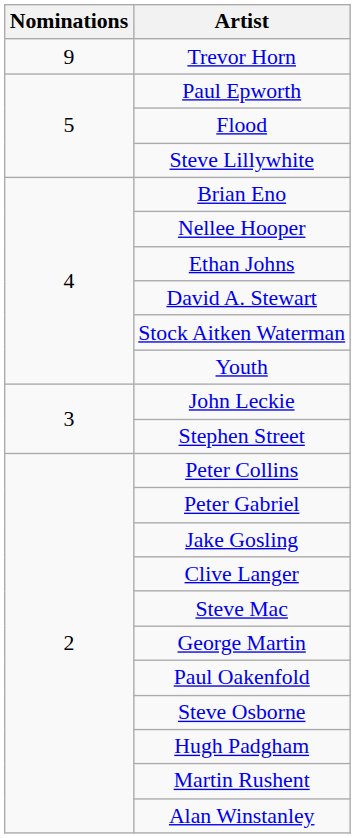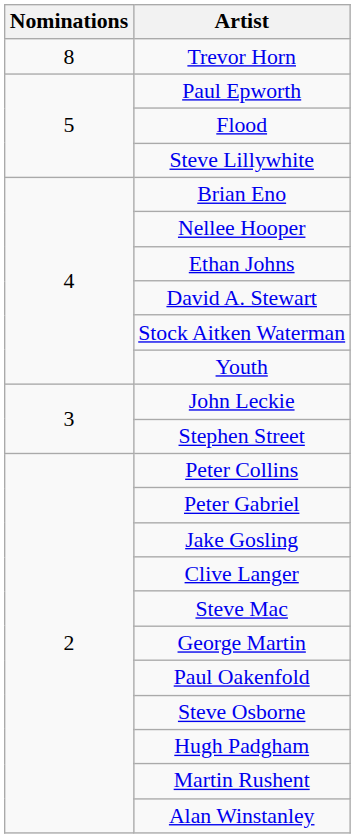 <table class="wikitable" rowspan="2" style="text-align:center;">
 <tr>
 <th scope="col" style="width:55px;">Nominations</th>
 <th scope="col" style="text-align:center;">Artist</th>
 </tr>
 <tr>
-<td>9</td>
+<td>8</td>
 <td><a href='#'>Trevor Horn</a></td>
 </tr>
 <tr>
 <td rowspan="3">5</td>
 <td><a href='#'>Paul Epworth</a></td>
 </tr>
 <tr>
 <td><a href='#'>Flood</a></td>
 </tr>
 <tr>
 <td><a href='#'>Steve Lillywhite</a></td>
 </tr>
 <tr>
 <td rowspan="6">4</td>
 <td><a href='#'>Brian Eno</a></td>
 </tr>
 <tr>
 <td><a href='#'>Nellee Hooper</a></td>
 </tr>
 <tr>
 <td><a href='#'>Ethan Johns</a></td>
 </tr>
 <tr>
 <td><a href='#'>David A. Stewart</a></td>
 </tr>
 <tr>
 <td><a href='#'>Stock Aitken Waterman</a></td>
 </tr>
 <tr>
 <td><a href='#'>Youth</a></td>
 </tr>
 <tr>
 <td rowspan="2">3</td>
 <td><a href='#'>John Leckie</a></td>
 </tr>
 <tr>
 <td><a href='#'>Stephen Street</a></td>
 </tr>
 <tr>
 <td rowspan="11">2</td>
 <td><a href='#'>Peter Collins</a></td>
 </tr>
 <tr>
 <td><a href='#'>Peter Gabriel</a></td>
 </tr>
 <tr>
 <td><a href='#'>Jake Gosling</a></td>
 </tr>
 <tr>
 <td><a href='#'>Clive Langer</a></td>
 </tr>
 <tr>
 <td><a href='#'>Steve Mac</a></td>
 </tr>
 <tr>
 <td><a href='#'>George Martin</a></td>
 </tr>
 <tr>
 <td><a href='#'>Paul Oakenfold</a></td>
 </tr>
 <tr>
 <td><a href='#'>Steve Osborne</a></td>
 </tr>
 <tr>
 <td><a href='#'>Hugh Padgham</a></td>
 </tr>
 <tr>
 <td><a href='#'>Martin Rushent</a></td>
 </tr>
 <tr>
 <td><a href='#'>Alan Winstanley</a></td>
 </tr>
 </table>
